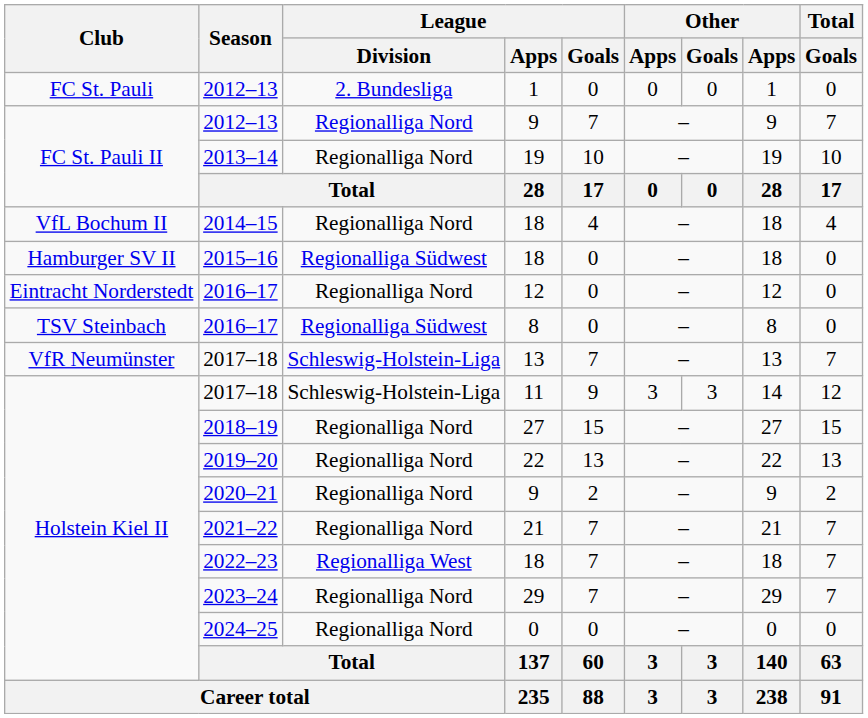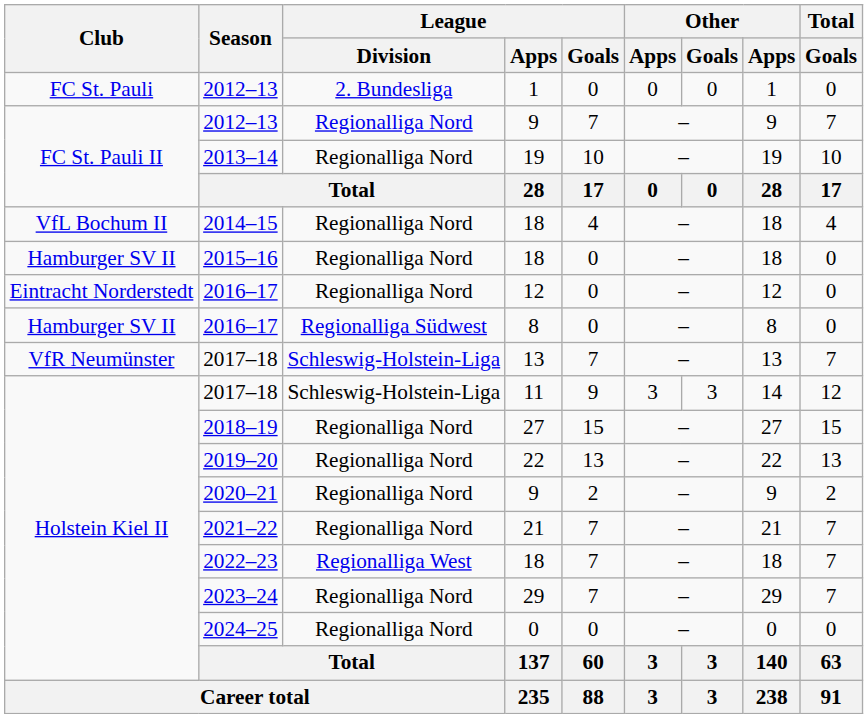 <table class="wikitable" style="text-align:center">
 <tr>
 <th rowspan="2">Club</th>
 <th rowspan="2">Season</th>
 <th colspan="3">League</th>
 <th colspan="3">Other</th>
 <th colspan="3">Total</th>
 </tr>
 <tr>
 <th>Division</th>
 <th>Apps</th>
 <th>Goals</th>
 <th>Apps</th>
 <th>Goals</th>
 <th>Apps</th>
 <th>Goals</th>
 </tr>
 <tr>
 <td><a href='#'>FC St. Pauli</a></td>
 <td><a href='#'>2012–13</a></td>
 <td><a href='#'>2. Bundesliga</a></td>
 <td>1</td>
 <td>0</td>
 <td>0</td>
 <td>0</td>
 <td>1</td>
 <td>0</td>
 </tr>
 <tr>
 <td rowspan="3"><a href='#'>FC St. Pauli II</a></td>
 <td><a href='#'>2012–13</a></td>
 <td><a href='#'>Regionalliga Nord</a></td>
 <td>9</td>
 <td>7</td>
 <td colspan="2">–</td>
 <td>9</td>
 <td>7</td>
 </tr>
 <tr>
 <td><a href='#'>2013–14</a></td>
 <td>Regionalliga Nord</td>
 <td>19</td>
 <td>10</td>
 <td colspan="2">–</td>
 <td>19</td>
 <td>10</td>
 </tr>
 <tr>
 <th colspan="2">Total</th>
 <th>28</th>
 <th>17</th>
 <th>0</th>
 <th>0</th>
 <th>28</th>
 <th>17</th>
 </tr>
 <tr>
 <td><a href='#'>VfL Bochum II</a></td>
 <td><a href='#'>2014–15</a></td>
 <td>Regionalliga Nord</td>
 <td>18</td>
 <td>4</td>
 <td colspan="2">–</td>
 <td>18</td>
 <td>4</td>
 </tr>
 <tr>
 <td><a href='#'>Hamburger SV II</a></td>
 <td><a href='#'>2015–16</a></td>
-<td><a href='#'>Regionalliga Südwest</a></td>
+<td>Regionalliga Nord</td>
 <td>18</td>
 <td>0</td>
 <td colspan="2">–</td>
 <td>18</td>
 <td>0</td>
 </tr>
 <tr>
 <td><a href='#'>Eintracht Norderstedt</a></td>
 <td><a href='#'>2016–17</a></td>
 <td>Regionalliga Nord</td>
 <td>12</td>
 <td>0</td>
 <td colspan="2">–</td>
 <td>12</td>
 <td>0</td>
 </tr>
 <tr>
-<td><a href='#'>TSV Steinbach</a></td>
+<td><a href='#'>Hamburger SV II</a></td>
 <td><a href='#'>2016–17</a></td>
 <td><a href='#'>Regionalliga Südwest</a></td>
 <td>8</td>
 <td>0</td>
 <td colspan="2">–</td>
 <td>8</td>
 <td>0</td>
 </tr>
 <tr>
 <td><a href='#'>VfR Neumünster</a></td>
 <td>2017–18</td>
 <td><a href='#'>Schleswig-Holstein-Liga</a></td>
 <td>13</td>
 <td>7</td>
 <td colspan="2">–</td>
 <td>13</td>
 <td>7</td>
 </tr>
 <tr>
 <td rowspan="9"><a href='#'>Holstein Kiel II</a></td>
 <td>2017–18</td>
 <td>Schleswig-Holstein-Liga</td>
 <td>11</td>
 <td>9</td>
 <td>3</td>
 <td>3</td>
 <td>14</td>
 <td>12</td>
 </tr>
 <tr>
 <td><a href='#'>2018–19</a></td>
 <td>Regionalliga Nord</td>
 <td>27</td>
 <td>15</td>
 <td colspan="2">–</td>
 <td>27</td>
 <td>15</td>
 </tr>
 <tr>
 <td><a href='#'>2019–20</a></td>
 <td>Regionalliga Nord</td>
 <td>22</td>
 <td>13</td>
 <td colspan="2">–</td>
 <td>22</td>
 <td>13</td>
 </tr>
 <tr>
 <td><a href='#'>2020–21</a></td>
 <td>Regionalliga Nord</td>
 <td>9</td>
 <td>2</td>
 <td colspan="2">–</td>
 <td>9</td>
 <td>2</td>
 </tr>
 <tr>
 <td><a href='#'>2021–22</a></td>
 <td>Regionalliga Nord</td>
 <td>21</td>
 <td>7</td>
 <td colspan="2">–</td>
 <td>21</td>
 <td>7</td>
 </tr>
 <tr>
 <td><a href='#'>2022–23</a></td>
 <td><a href='#'>Regionalliga West</a></td>
 <td>18</td>
 <td>7</td>
 <td colspan="2">–</td>
 <td>18</td>
 <td>7</td>
 </tr>
 <tr>
 <td><a href='#'>2023–24</a></td>
 <td>Regionalliga Nord</td>
 <td>29</td>
 <td>7</td>
 <td colspan="2">–</td>
 <td>29</td>
 <td>7</td>
 </tr>
 <tr>
 <td><a href='#'>2024–25</a></td>
 <td>Regionalliga Nord</td>
 <td>0</td>
 <td>0</td>
 <td colspan="2">–</td>
 <td>0</td>
 <td>0</td>
 </tr>
 <tr>
 <th colspan="2">Total</th>
 <th>137</th>
 <th>60</th>
 <th>3</th>
 <th>3</th>
 <th>140</th>
 <th>63</th>
 </tr>
 <tr>
 <th colspan="3">Career total</th>
 <th>235</th>
 <th>88</th>
 <th>3</th>
 <th>3</th>
 <th>238</th>
 <th>91</th>
 </tr>
 </table>
